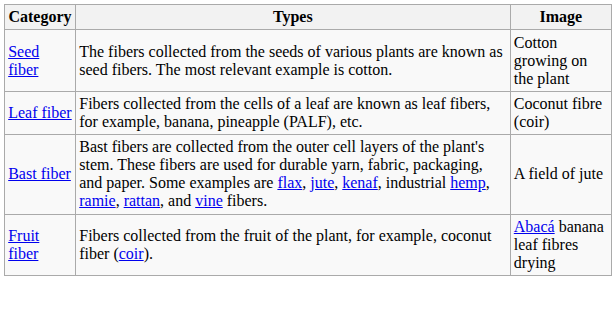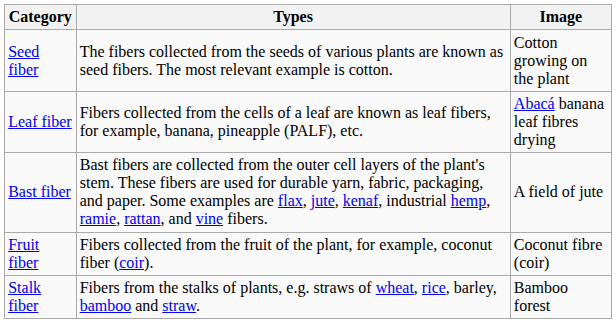 <table class="wikitable">
 <tr>
 <th>Category</th>
 <th>Types</th>
 <th>Image</th>
 </tr>
 <tr>
 <td><a href='#'>Seed fiber</a></td>
 <td>The fibers collected from the seeds of various plants are known as seed fibers. The most relevant example is cotton.</td>
 <td>Cotton growing on the plant</td>
 </tr>
 <tr>
 <td><a href='#'>Leaf fiber</a></td>
 <td>Fibers collected from the cells of a leaf are known as leaf fibers, for example, banana, pineapple (PALF), etc.</td>
-<td>Coconut fibre (coir)</td>
+<td><a href='#'>Abacá</a> banana leaf fibres drying</td>
 </tr>
 <tr>
 <td><a href='#'>Bast fiber</a></td>
 <td>Bast fibers are collected from the outer cell layers of the plant's stem. These fibers are used for durable yarn, fabric, packaging, and paper. Some examples are <a href='#'>flax</a>, <a href='#'>jute</a>, <a href='#'>kenaf</a>, industrial <a href='#'>hemp</a>, <a href='#'>ramie</a>, <a href='#'>rattan</a>, and <a href='#'>vine</a> fibers.</td>
 <td>A field of jute</td>
 </tr>
 <tr>
 <td><a href='#'>Fruit fiber</a></td>
 <td>Fibers collected from the fruit of the plant, for example, coconut fiber (<a href='#'>coir</a>).</td>
-<td><a href='#'>Abacá</a> banana leaf fibres drying</td>
+<td>Coconut fibre (coir)</td>
+</tr>
+<tr>
+<td><a href='#'>Stalk fiber</a></td>
+<td>Fibers from the stalks of plants, e.g. straws of <a href='#'>wheat</a>, <a href='#'>rice</a>, barley, <a href='#'>bamboo</a> and <a href='#'>straw</a>.</td>
+<td>Bamboo forest</td>
 </tr>
 </table>
